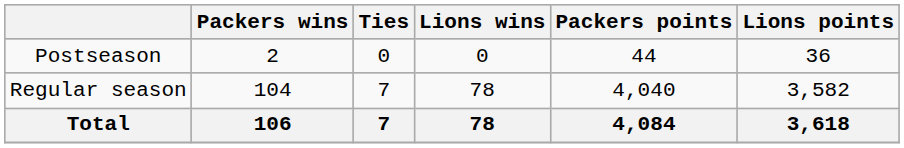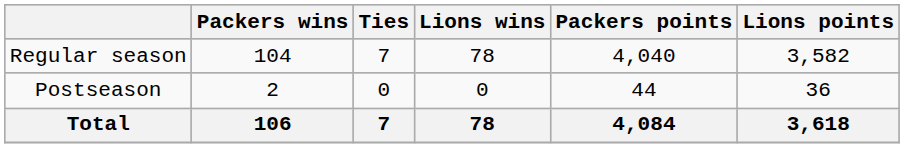 <table class="wikitable" style="text-align: center;">
 <tr>
 <th></th>
 <th>Packers wins</th>
 <th>Ties</th>
 <th>Lions wins</th>
 <th>Packers points</th>
 <th>Lions points</th>
 </tr>
 <tr>
+<td>Regular season</td>
+<td>104</td>
+<td>7</td>
+<td>78</td>
+<td>4,040</td>
+<td>3,582</td>
+</tr>
+<tr>
 <td>Postseason</td>
 <td>2</td>
 <td>0</td>
 <td>0</td>
 <td>44</td>
 <td>36</td>
-</tr>
-<tr>
-<td>Regular season</td>
-<td>104</td>
-<td>7</td>
-<td>78</td>
-<td>4,040</td>
-<td>3,582</td>
 </tr>
 <tr>
 <th>Total</th>
 <th>106</th>
 <th>7</th>
 <th>78</th>
 <th>4,084</th>
 <th>3,618</th>
 </tr>
 <tr>
 </tr>
 </table>
